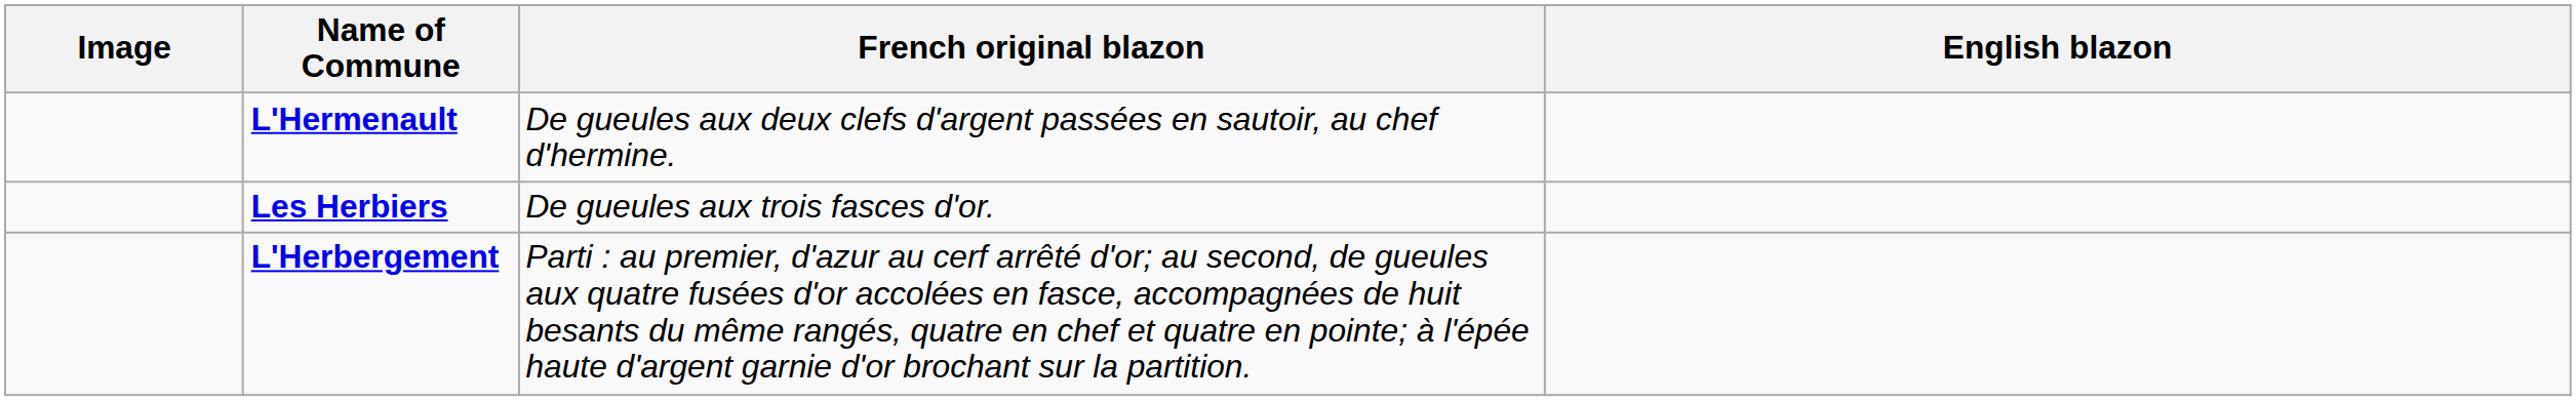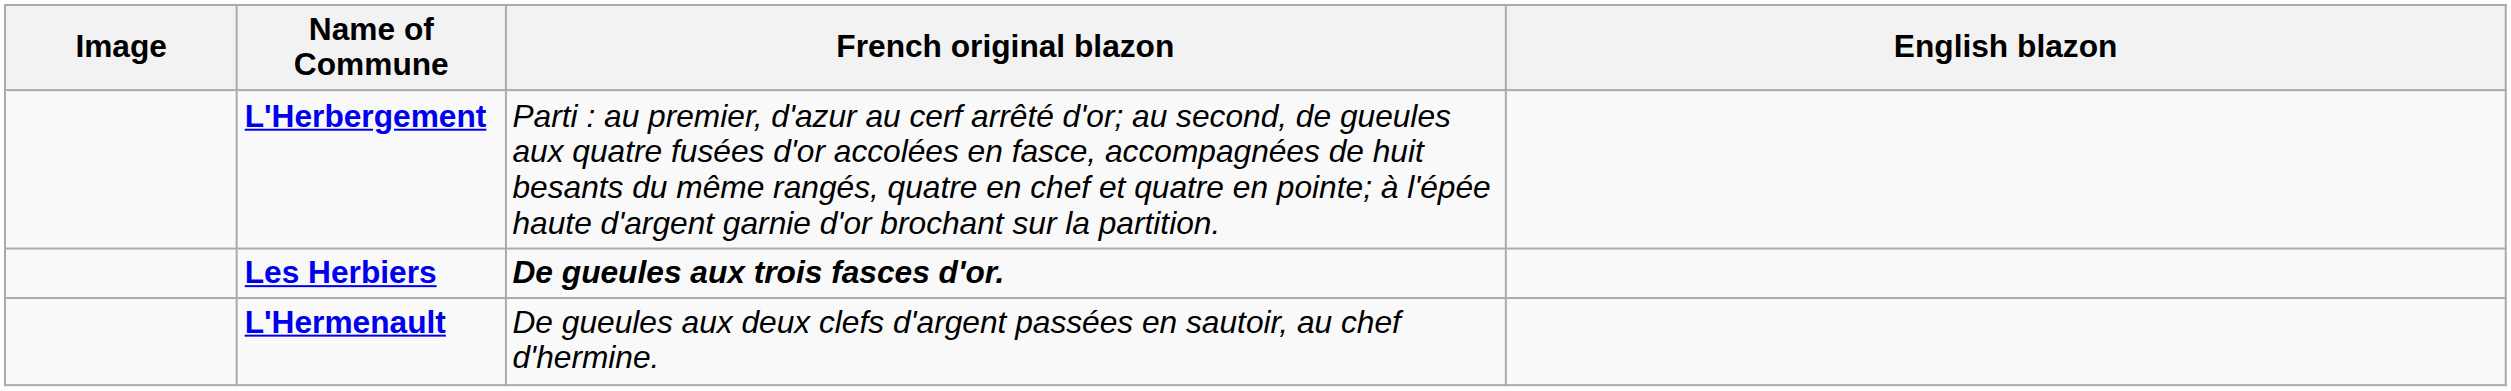 <table class="wikitable" style="width:100%;">
 <tr>
 <th style="width:110px;">Image</th>
 <th>Name of Commune</th>
 <th style="width:40%;">French original blazon</th>
 <th style="width:40%;">English blazon</th>
 </tr>
 <tr valign=top>
 <td align=center></td>
-<td><strong><a href='#'>L'Hermenault</a></strong></td>
-<td><em>De gueules aux deux clefs d'argent passées en sautoir, au chef d'hermine.</em></td>
+<td><strong><a href='#'>L'Herbergement</a></strong></td>
+<td><em>Parti : au premier, d'azur au cerf arrêté d'or; au second, de gueules aux quatre fusées d'or accolées en fasce, accompagnées de huit besants du même rangés, quatre en chef et quatre en pointe; à l'épée haute d'argent garnie d'or brochant sur la partition.</em></td>
 <td></td>
 </tr>
 <tr valign=top>
 <td align=center></td>
 <td><strong><a href='#'>Les Herbiers</a></strong></td>
-<td><em>De gueules aux trois fasces d'or.</em></td>
+<td><strong><em>De gueules aux trois fasces d'or.</em></strong></td>
 <td></td>
 </tr>
 <tr valign=top>
 <td align=center></td>
-<td><strong><a href='#'>L'Herbergement</a></strong></td>
-<td><em>Parti : au premier, d'azur au cerf arrêté d'or; au second, de gueules aux quatre fusées d'or accolées en fasce, accompagnées de huit besants du même rangés, quatre en chef et quatre en pointe; à l'épée haute d'argent garnie d'or brochant sur la partition.</em></td>
+<td><strong><a href='#'>L'Hermenault</a></strong></td>
+<td><em>De gueules aux deux clefs d'argent passées en sautoir, au chef d'hermine.</em></td>
 <td></td>
 </tr>
 </table>
